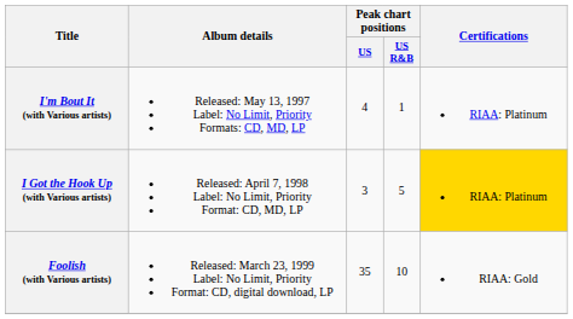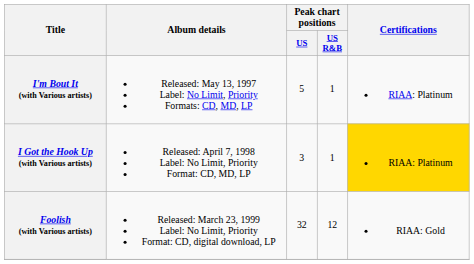 <table class="wikitable plainrowheaders" style="text-align:center;">
 <tr>
 <th scope="col" rowspan="2" style="width:10em;">Title</th>
 <th scope="col" rowspan="2" style="width:18em;">Album details</th>
 <th scope="col" colspan="2">Peak chart positions</th>
 <th scope="col" rowspan="2" style="width:12em;"><a href='#'>Certifications</a></th>
 </tr>
 <tr>
 <th style="width:3em;font-size:90%;"><a href='#'>US</a><br></th>
 <th style="width:3em;font-size:90%;"><a href='#'>US R&B</a><br></th>
 </tr>
 <tr>
 <th scope="row"><em><a href='#'>I'm Bout It</a></em><br><small>(with Various artists)</small></th>
 <td><br><ul><li>Released: May 13, 1997</li><li>Label: <a href='#'>No Limit</a>, <a href='#'>Priority</a></li><li>Formats: <a href='#'>CD</a>, <a href='#'>MD</a>, <a href='#'>LP</a></li></ul></td>
-<td>4</td>
+<td>5</td>
 <td>1</td>
 <td><br><ul><li><a href='#'>RIAA</a>: Platinum</li></ul></td>
 </tr>
 <tr>
 <th scope="row"><em><a href='#'>I Got the Hook Up</a></em><br><small>(with Various artists)</small></th>
 <td><br><ul><li>Released: April 7, 1998</li><li>Label: No Limit, Priority</li><li>Format: CD, MD, LP</li></ul></td>
 <td>3</td>
-<td>5</td>
+<td>1</td>
 <td style="background: gold;"><br><ul><li>RIAA: Platinum</li></ul></td>
 </tr>
 <tr>
 <th scope="row"><em><a href='#'>Foolish</a></em><br><small>(with Various artists)</small></th>
 <td><br><ul><li>Released: March 23, 1999</li><li>Label: No Limit, Priority</li><li>Format: CD, digital download, LP</li></ul></td>
-<td>35</td>
-<td>10</td>
+<td>32</td>
+<td>12</td>
 <td><br><ul><li>RIAA: Gold</li></ul></td>
 </tr>
 <tr>
 </tr>
 </table>
